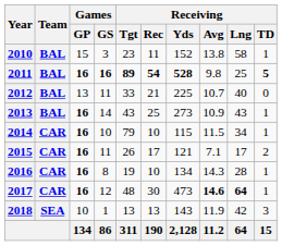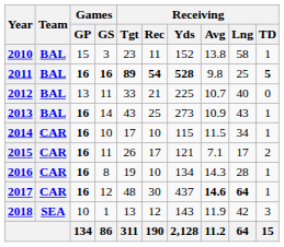 <table class="wikitable" style="text-align:center">
 <tr>
 <th rowspan="2">Year</th>
 <th rowspan="2">Team</th>
 <th colspan="2">Games</th>
 <th colspan="6">Receiving</th>
 </tr>
 <tr>
 <th>GP</th>
 <th>GS</th>
 <th>Tgt</th>
 <th>Rec</th>
 <th>Yds</th>
 <th>Avg</th>
 <th>Lng</th>
 <th>TD</th>
 </tr>
 <tr>
 <th><a href='#'>2010</a></th>
 <th><a href='#'>BAL</a></th>
 <td>15</td>
 <td>3</td>
 <td>23</td>
 <td>11</td>
 <td>152</td>
 <td>13.8</td>
 <td>58</td>
 <td>1</td>
 </tr>
 <tr>
 <th><a href='#'>2011</a></th>
 <th><a href='#'>BAL</a></th>
 <td><strong>16</strong></td>
 <td><strong>16</strong></td>
 <td><strong>89</strong></td>
 <td><strong>54</strong></td>
 <td><strong>528</strong></td>
 <td>9.8</td>
 <td>25</td>
 <td><strong>5</strong></td>
 </tr>
 <tr>
 <th><a href='#'>2012</a></th>
 <th><a href='#'>BAL</a></th>
 <td>13</td>
 <td>11</td>
 <td>33</td>
 <td>21</td>
 <td>225</td>
 <td>10.7</td>
 <td>40</td>
 <td>0</td>
 </tr>
 <tr>
 <th><a href='#'>2013</a></th>
 <th><a href='#'>BAL</a></th>
 <td><strong>16</strong></td>
 <td>14</td>
 <td>43</td>
 <td>25</td>
 <td>273</td>
 <td>10.9</td>
 <td>43</td>
 <td>1</td>
 </tr>
 <tr>
 <th><a href='#'>2014</a></th>
 <th><a href='#'>CAR</a></th>
 <td><strong>16</strong></td>
 <td>10</td>
-<td>79</td>
+<td>17</td>
 <td>10</td>
 <td>115</td>
 <td>11.5</td>
 <td>34</td>
 <td>1</td>
 </tr>
 <tr>
 <th><a href='#'>2015</a></th>
 <th><a href='#'>CAR</a></th>
 <td><strong>16</strong></td>
 <td>11</td>
 <td>26</td>
 <td>17</td>
 <td>121</td>
 <td>7.1</td>
 <td>17</td>
 <td>2</td>
 </tr>
 <tr>
 <th><a href='#'>2016</a></th>
 <th><a href='#'>CAR</a></th>
 <td><strong>16</strong></td>
 <td>8</td>
 <td>19</td>
 <td>10</td>
 <td>134</td>
 <td>14.3</td>
 <td>28</td>
 <td>1</td>
 </tr>
 <tr>
 <th><a href='#'>2017</a></th>
 <th><a href='#'>CAR</a></th>
 <td><strong>16</strong></td>
 <td>12</td>
 <td>48</td>
 <td>30</td>
-<td>473</td>
+<td>437</td>
 <td><strong>14.6</strong></td>
 <td><strong>64</strong></td>
 <td>1</td>
 </tr>
 <tr>
 <th><a href='#'>2018</a></th>
 <th><a href='#'>SEA</a></th>
 <td>10</td>
 <td>1</td>
 <td>13</td>
-<td>13</td>
+<td>12</td>
 <td>143</td>
 <td>11.9</td>
 <td>42</td>
 <td>3</td>
 </tr>
 <tr>
 <th colspan="2"></th>
 <th>134</th>
 <th>86</th>
 <th>311</th>
 <th>190</th>
 <th>2,128</th>
 <th>11.2</th>
 <th>64</th>
 <th>15</th>
 </tr>
 </table>
